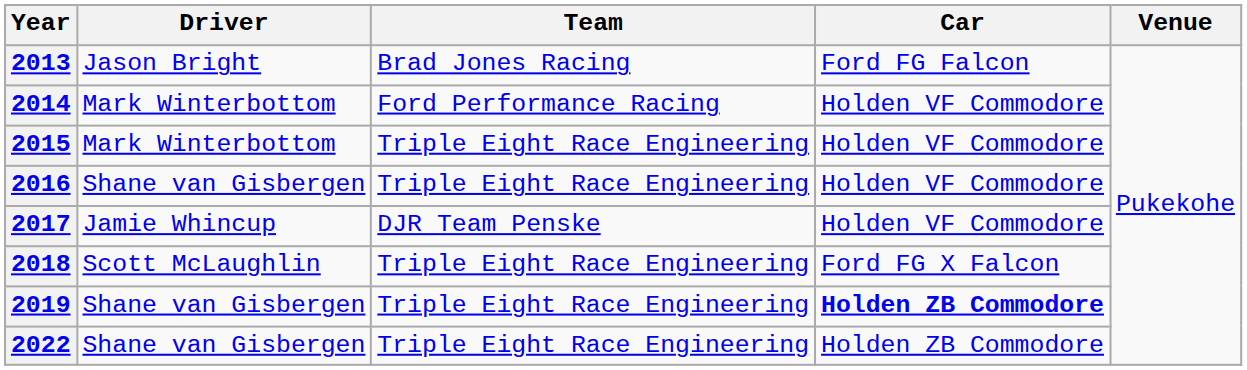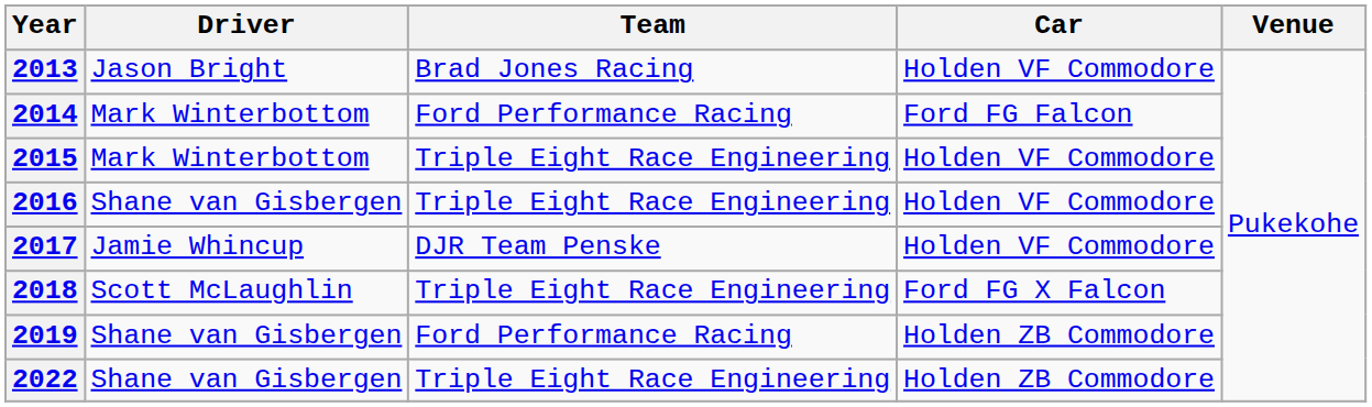 <table class="wikitable" style="font-size: 95%;">
 <tr>
 <th>Year</th>
 <th>Driver</th>
 <th>Team</th>
 <th>Car</th>
 <th>Venue</th>
 </tr>
 <tr>
 <th><a href='#'>2013</a></th>
 <td> <a href='#'>Jason Bright</a></td>
 <td><a href='#'>Brad Jones Racing</a></td>
-<td><a href='#'>Ford FG Falcon</a></td>
+<td><a href='#'>Holden VF Commodore</a></td>
 <td rowspan=8><a href='#'>Pukekohe</a></td>
 </tr>
 <tr>
 <th><a href='#'>2014</a></th>
 <td> <a href='#'>Mark Winterbottom</a></td>
 <td><a href='#'>Ford Performance Racing</a></td>
-<td><a href='#'>Holden VF Commodore</a></td>
+<td><a href='#'>Ford FG Falcon</a></td>
 </tr>
 <tr>
 <th><a href='#'>2015</a></th>
 <td> <a href='#'>Mark Winterbottom</a></td>
 <td><a href='#'>Triple Eight Race Engineering</a></td>
 <td><a href='#'>Holden VF Commodore</a></td>
 </tr>
 <tr>
 <th><a href='#'>2016</a></th>
 <td> <a href='#'>Shane van Gisbergen</a></td>
 <td><a href='#'>Triple Eight Race Engineering</a></td>
 <td><a href='#'>Holden VF Commodore</a></td>
 </tr>
 <tr>
 <th><a href='#'>2017</a></th>
 <td> <a href='#'>Jamie Whincup</a></td>
 <td><a href='#'>DJR Team Penske</a></td>
 <td><a href='#'>Holden VF Commodore</a></td>
 </tr>
 <tr>
 <th><a href='#'>2018</a></th>
 <td> <a href='#'>Scott McLaughlin</a></td>
 <td><a href='#'>Triple Eight Race Engineering</a></td>
 <td><a href='#'>Ford FG X Falcon</a></td>
 </tr>
 <tr>
 <th><a href='#'>2019</a></th>
 <td> <a href='#'>Shane van Gisbergen</a></td>
-<td><a href='#'>Triple Eight Race Engineering</a></td>
-<td><strong><a href='#'>Holden ZB Commodore</a></strong></td>
+<td><a href='#'>Ford Performance Racing</a></td>
+<td><a href='#'>Holden ZB Commodore</a></td>
 </tr>
 <tr>
 <th><a href='#'>2022</a></th>
 <td> <a href='#'>Shane van Gisbergen</a></td>
 <td><a href='#'>Triple Eight Race Engineering</a></td>
 <td><a href='#'>Holden ZB Commodore</a></td>
 </tr>
 </table>
